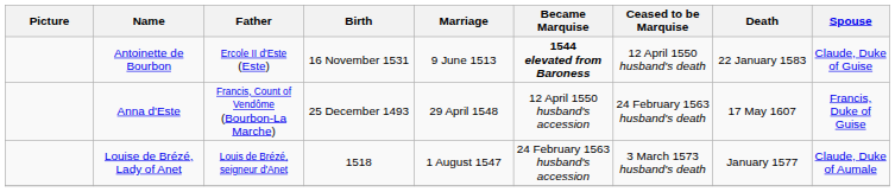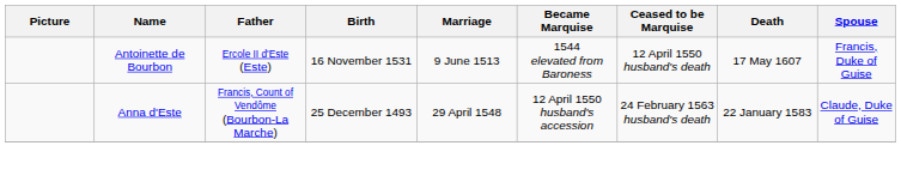 <table width=95% class="wikitable">
 <tr>
 <th width = "8%">Picture</th>
 <th width = "10%">Name</th>
 <th width = "9%">Father</th>
 <th width = "10%">Birth</th>
 <th width = "9%">Marriage</th>
 <th width = "9%">Became Marquise</th>
 <th width = "9%">Ceased to be Marquise</th>
 <th width = "9%">Death</th>
 <th width = "7%"><a href='#'>Spouse</a></th>
 </tr>
 <tr>
 <td align="center"></td>
 <td align="center"><a href='#'>Antoinette de Bourbon</a></td>
 <td align="center"><small><a href='#'>Ercole II d'Este</a></small><br>(<a href='#'>Este</a>)</td>
 <td align="center">16 November 1531</td>
 <td align="center">9 June 1513</td>
-<td align="center"><strong>1544<br><em>elevated from Baroness</em></strong></td>
+<td align="center">1544<br><em>elevated from Baroness</em></td>
 <td align="center">12 April 1550<br><em>husband's death</em></td>
-<td align="center">22 January 1583</td>
-<td align="center"><a href='#'>Claude, Duke of Guise</a></td>
+<td align="center">17 May 1607</td>
+<td align="center"><a href='#'>Francis, Duke of Guise</a></td>
 </tr>
 <tr>
 <td align="center"></td>
 <td align="center"><a href='#'>Anna d'Este</a></td>
 <td align="center"><small><a href='#'>Francis, Count of Vendôme</a></small><br>(<a href='#'>Bourbon-La Marche</a>)</td>
 <td align="center">25 December 1493</td>
 <td align="center">29 April 1548</td>
 <td align="center">12 April 1550<br><em>husband's accession</em></td>
 <td align="center">24 February 1563<br><em>husband's death</em></td>
-<td align="center">17 May 1607</td>
-<td align="center"><a href='#'>Francis, Duke of Guise</a></td>
-</tr>
-<tr>
-<td align="center"></td>
-<td align="center"><a href='#'>Louise de Brézé, Lady of Anet</a></td>
-<td align="center"><small><a href='#'>Louis de Brézé, seigneur d'Anet</a></small></td>
-<td align="center">1518</td>
-<td align="center">1 August 1547</td>
-<td align="center">24 February 1563<br><em>husband's accession</em></td>
-<td align="center">3 March 1573<br><em>husband's death</em></td>
-<td align="center">January 1577</td>
-<td align="center"><a href='#'>Claude, Duke of Aumale</a></td>
+<td align="center">22 January 1583</td>
+<td align="center"><a href='#'>Claude, Duke of Guise</a></td>
 </tr>
 <tr>
 </tr>
 </table>
